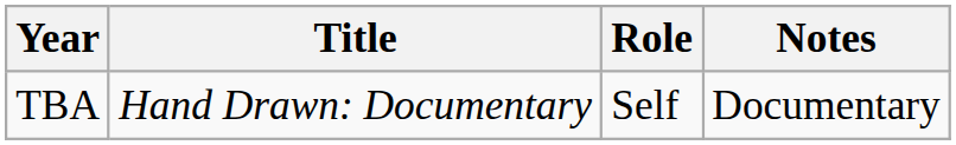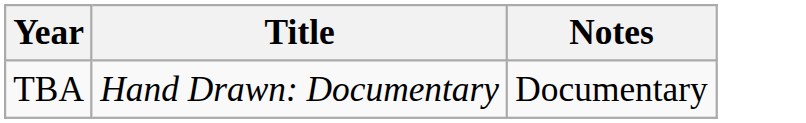 <table class="wikitable">
 <tr>
 <th>Year</th>
 <th>Title</th>
-<th>Role</th>
 <th>Notes</th>
 </tr>
 <tr>
 <td>TBA</td>
 <td><em>Hand Drawn: Documentary</em></td>
-<td>Self</td>
 <td>Documentary</td>
 </tr>
 </table>
